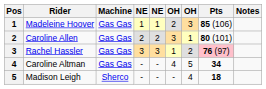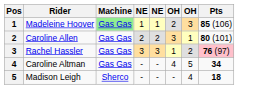 <table class="wikitable" style="font-size: 85%; text-align:center">
 <tr valign="top">
 <th valign="middle">Pos</th>
 <th valign="middle">Rider</th>
 <th valign="middle">Machine</th>
 <th>NE<br></th>
 <th>NE<br></th>
 <th>OH<br></th>
 <th>OH<br></th>
 <th valign="middle">Pts</th>
-<th>Notes</th>
 </tr>
 <tr>
 <th>1</th>
 <td align="left"> <a href='#'>Madeleine Hoover</a></td>
-<td><a href='#'>Gas Gas</a></td>
+<td style="background: lightgreen;"><a href='#'>Gas Gas</a></td>
 <td style="background:#ffffbf;">1</td>
 <td style="background:#ffffbf;">1</td>
 <td style="background:#dfdfdf;">2</td>
 <td style="background:#ffdf9f;">3</td>
 <td><strong>85</strong> (106)</td>
-<td></td>
 </tr>
 <tr>
 <th>2</th>
 <td align="left"> <a href='#'>Caroline Allen</a></td>
 <td><a href='#'>Gas Gas</a></td>
 <td style="background:#dfdfdf;">2</td>
 <td style="background:#dfdfdf;">2</td>
 <td style="background:#ffdf9f;">3</td>
 <td style="background:#ffffbf;">1</td>
 <td><strong>80</strong> (101)</td>
-<td></td>
 </tr>
 <tr>
 <th>3</th>
 <td align="left"> <a href='#'>Rachel Hassler</a></td>
 <td><a href='#'>Gas Gas</a></td>
 <td style="background:#ffdf9f;">3</td>
 <td style="background:#ffdf9f;">3</td>
 <td style="background:#ffffbf;">1</td>
 <td style="background:#dfdfdf;">2</td>
 <td style="background: pink;"><strong>76</strong> (97)</td>
-<td></td>
 </tr>
 <tr>
 <th>4</th>
 <td align="left"> Caroline Altman</td>
 <td><a href='#'>Gas Gas</a></td>
 <td>-</td>
 <td>-</td>
 <td>4</td>
 <td>5</td>
 <td><strong>34</strong></td>
-<td></td>
 </tr>
 <tr>
 <th>5</th>
 <td align="left"> Madison Leigh</td>
 <td><a href='#'>Sherco</a></td>
 <td>-</td>
 <td>-</td>
 <td>-</td>
 <td>4</td>
 <td><strong>18</strong></td>
-<td></td>
 </tr>
 </table>
